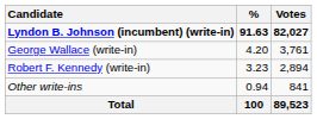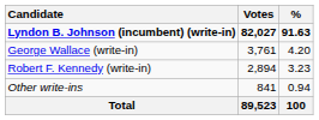 <table class="wikitable sortable plainrowheaders" style="text-align:right">
 <tr>
 <th style="text-align:left;">Candidate</th>
+<th>Votes</th>
 <th>%</th>
-<th>Votes</th>
 </tr>
 <tr>
 <td style="text-align:left;"><strong><a href='#'>Lyndon B. Johnson</a></strong> <strong>(incumbent)</strong> <strong>(write-in)</strong></td>
+<td><strong>82,027</strong></td>
 <td><strong>91.63</strong></td>
-<td><strong>82,027</strong></td>
 </tr>
 <tr>
 <td style="text-align:left;"><a href='#'>George Wallace</a> (write-in)</td>
+<td>3,761</td>
 <td>4.20</td>
-<td>3,761</td>
 </tr>
 <tr>
 <td style="text-align:left;"><a href='#'>Robert F. Kennedy</a> (write-in)</td>
+<td>2,894</td>
 <td>3.23</td>
-<td>2,894</td>
 </tr>
 <tr>
 <td style="text-align:left;"><em>Other write-ins</em></td>
+<td>841</td>
 <td>0.94</td>
-<td>841</td>
 </tr>
 <tr class="sortbottom">
 <th>Total</th>
+<th>89,523</th>
 <th>100</th>
-<th>89,523</th>
 </tr>
 </table>
